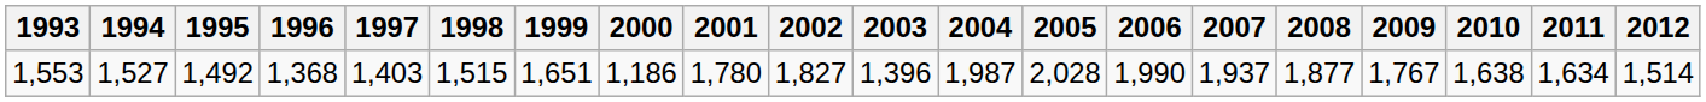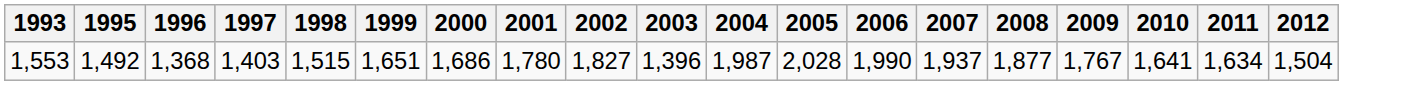 <table class="wikitable">
 <tr>
 <th>1993</th>
-<th>1994</th>
 <th>1995</th>
 <th>1996</th>
 <th>1997</th>
 <th>1998</th>
 <th>1999</th>
 <th>2000</th>
 <th>2001</th>
 <th>2002</th>
 <th>2003</th>
 <th>2004</th>
 <th>2005</th>
 <th>2006</th>
 <th>2007</th>
 <th>2008</th>
 <th>2009</th>
 <th>2010</th>
 <th>2011</th>
 <th>2012</th>
 </tr>
 <tr>
 <td>1,553</td>
-<td>1,527</td>
 <td>1,492</td>
 <td>1,368</td>
 <td>1,403</td>
 <td>1,515</td>
 <td>1,651</td>
-<td>1,186</td>
+<td>1,686</td>
 <td>1,780</td>
 <td>1,827</td>
 <td>1,396</td>
 <td>1,987</td>
 <td>2,028</td>
 <td>1,990</td>
 <td>1,937</td>
 <td>1,877</td>
 <td>1,767</td>
-<td>1,638</td>
+<td>1,641</td>
 <td>1,634</td>
-<td>1,514</td>
+<td>1,504</td>
 </tr>
 </table>
